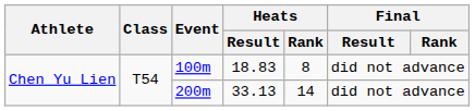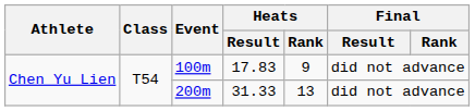 <table class=wikitable style="font-size:90%">
 <tr>
 <th rowspan="2">Athlete</th>
 <th rowspan="2">Class</th>
 <th rowspan="2">Event</th>
 <th colspan="2">Heats</th>
 <th colspan="2">Final</th>
 </tr>
 <tr>
 <th>Result</th>
 <th>Rank</th>
 <th>Result</th>
 <th>Rank</th>
 </tr>
 <tr>
 <td rowspan="2"><a href='#'>Chen Yu Lien</a></td>
 <td rowspan="2" style="text-align:center;">T54</td>
 <td><a href='#'>100m</a></td>
-<td style="text-align:center;">18.83</td>
-<td style="text-align:center;">8</td>
+<td style="text-align:center;">17.83</td>
+<td style="text-align:center;">9</td>
 <td style="text-align:center;" colspan="2">did not advance</td>
 </tr>
 <tr>
 <td><a href='#'>200m</a></td>
-<td style="text-align:center;">33.13</td>
-<td style="text-align:center;">14</td>
+<td style="text-align:center;">31.33</td>
+<td style="text-align:center;">13</td>
 <td style="text-align:center;" colspan="2">did not advance</td>
 </tr>
 </table>
